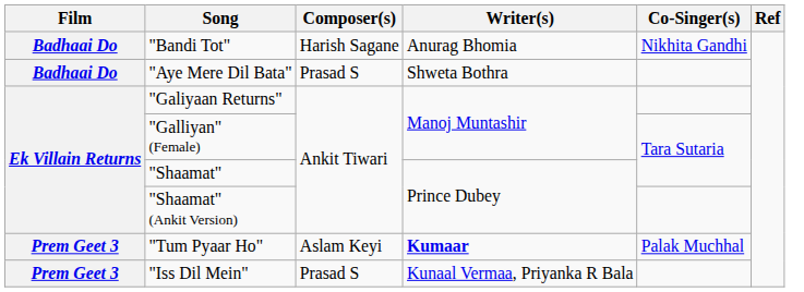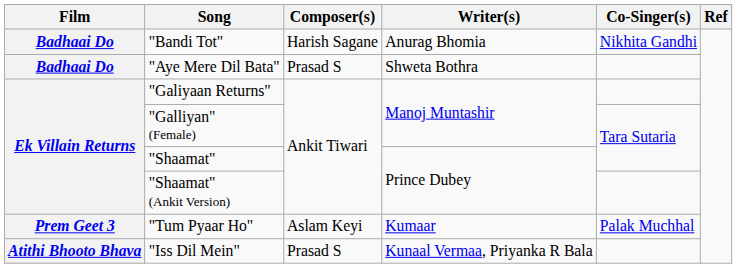 <table class="wikitable">
 <tr>
 <th>Film</th>
 <th>Song</th>
 <th>Composer(s)</th>
 <th>Writer(s)</th>
 <th>Co-Singer(s)</th>
 <th>Ref</th>
 </tr>
 <tr>
 <th scope=row><em><a href='#'>Badhaai Do</a></em></th>
 <td>"Bandi Tot"</td>
 <td>Harish Sagane</td>
 <td>Anurag Bhomia</td>
 <td><a href='#'>Nikhita Gandhi</a></td>
 <td rowspan=8></td>
 </tr>
 <tr>
 <th scope=row><em><a href='#'>Badhaai Do</a></em></th>
 <td>"Aye Mere Dil Bata"</td>
 <td>Prasad S</td>
 <td>Shweta Bothra</td>
 <td></td>
 </tr>
 <tr>
 <th scope=row rowspan=4><em><a href='#'>Ek Villain Returns</a></em></th>
 <td>"Galiyaan Returns"</td>
 <td rowspan=4>Ankit Tiwari</td>
 <td rowspan=2><a href='#'>Manoj Muntashir</a></td>
 <td></td>
 </tr>
 <tr>
 <td>"Galliyan"<br><small>(Female)</small></td>
 <td rowspan=2><a href='#'>Tara Sutaria</a></td>
 </tr>
 <tr>
 <td>"Shaamat"</td>
 <td rowspan=2>Prince Dubey</td>
 </tr>
 <tr>
 <td>"Shaamat"<br><small> (Ankit Version)</small></td>
 <td></td>
 </tr>
 <tr>
 <th scope=row><em><a href='#'>Prem Geet 3</a></em></th>
 <td>"Tum Pyaar Ho"</td>
 <td>Aslam Keyi</td>
-<td><strong><a href='#'>Kumaar</a></strong></td>
+<td><a href='#'>Kumaar</a></td>
 <td><a href='#'>Palak Muchhal</a></td>
 </tr>
 <tr>
-<th scope=row><em><a href='#'>Prem Geet 3</a></em></th>
+<th><em><a href='#'>Atithi Bhooto Bhava</a></em></th>
 <td>"Iss Dil Mein"</td>
 <td>Prasad S</td>
 <td><a href='#'>Kunaal Vermaa</a>, Priyanka R Bala</td>
 <td></td>
 </tr>
 </table>
